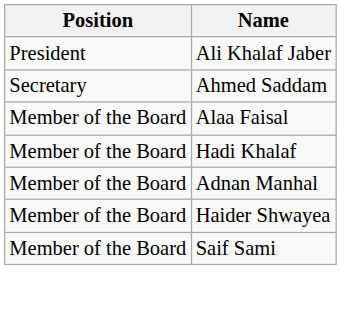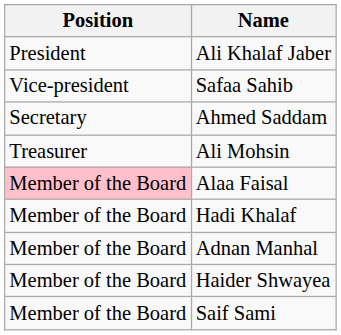 <table class="wikitable">
 <tr>
 <th>Position</th>
 <th>Name</th>
 </tr>
 <tr>
 <td>President</td>
 <td> Ali Khalaf Jaber</td>
 </tr>
 <tr>
+<td>Vice-president</td>
+<td> Safaa Sahib</td>
+</tr>
+<tr>
 <td>Secretary</td>
 <td> Ahmed Saddam</td>
 </tr>
 <tr>
-<td>Member of the Board</td>
+<td>Treasurer</td>
+<td> Ali Mohsin</td>
+</tr>
+<tr>
+<td style="background: pink;">Member of the Board</td>
 <td> Alaa Faisal</td>
 </tr>
 <tr>
 <td>Member of the Board</td>
 <td> Hadi Khalaf</td>
 </tr>
 <tr>
 <td>Member of the Board</td>
 <td> Adnan Manhal</td>
 </tr>
 <tr>
 <td>Member of the Board</td>
 <td> Haider Shwayea</td>
 </tr>
 <tr>
 <td>Member of the Board</td>
 <td> Saif Sami</td>
 </tr>
 </table>
